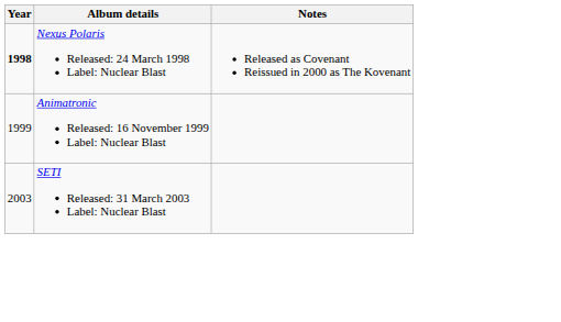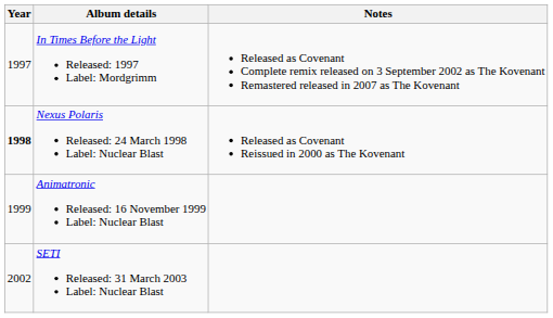 <table class="wikitable">
 <tr>
 <th>Year</th>
 <th>Album details</th>
 <th>Notes</th>
+</tr>
+<tr>
+<td>1997</td>
+<td><em><a href='#'>In Times Before the Light</a></em><br><ul><li>Released: 1997</li><li>Label: Mordgrimm</li></ul></td>
+<td><br><ul><li>Released as Covenant</li><li>Complete remix released on 3 September 2002 as The Kovenant</li><li>Remastered released in 2007 as The Kovenant</li></ul></td>
 </tr>
 <tr>
 <td><strong>1998</strong></td>
 <td><em><a href='#'>Nexus Polaris</a></em><br><ul><li>Released: 24 March 1998</li><li>Label: Nuclear Blast</li></ul></td>
 <td><br><ul><li>Released as Covenant</li><li>Reissued in 2000 as The Kovenant</li></ul></td>
 </tr>
 <tr>
 <td>1999</td>
 <td><em><a href='#'>Animatronic</a></em><br><ul><li>Released: 16 November 1999</li><li>Label: Nuclear Blast</li></ul></td>
 <td></td>
 </tr>
 <tr>
-<td>2003</td>
+<td>2002</td>
 <td><em><a href='#'>SETI</a></em><br><ul><li>Released: 31 March 2003</li><li>Label: Nuclear Blast</li></ul></td>
 <td></td>
 </tr>
 </table>
